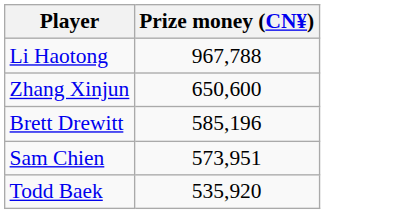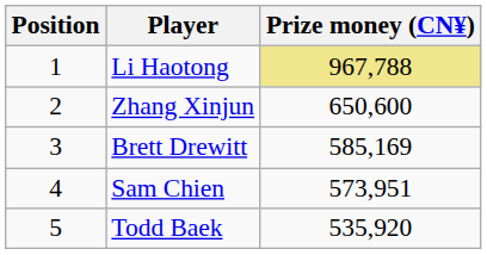 <table class=wikitable>
 <tr>
+<th>Position</th>
 <th>Player</th>
 <th>Prize money (<a href='#'>CN¥</a>)</th>
 </tr>
 <tr>
+<td align=center>1</td>
 <td> <a href='#'>Li Haotong</a></td>
-<td align=center>967,788</td>
+<td align=center style="background: khaki;">967,788</td>
 </tr>
 <tr>
+<td align=center>2</td>
 <td> <a href='#'>Zhang Xinjun</a></td>
 <td align=center>650,600</td>
 </tr>
 <tr>
+<td align=center>3</td>
 <td> <a href='#'>Brett Drewitt</a></td>
-<td align=center>585,196</td>
+<td align=center>585,169</td>
 </tr>
 <tr>
+<td align=center>4</td>
 <td> <a href='#'>Sam Chien</a></td>
 <td align=center>573,951</td>
 </tr>
 <tr>
+<td align=center>5</td>
 <td> <a href='#'>Todd Baek</a></td>
 <td align=center>535,920</td>
 </tr>
 </table>
